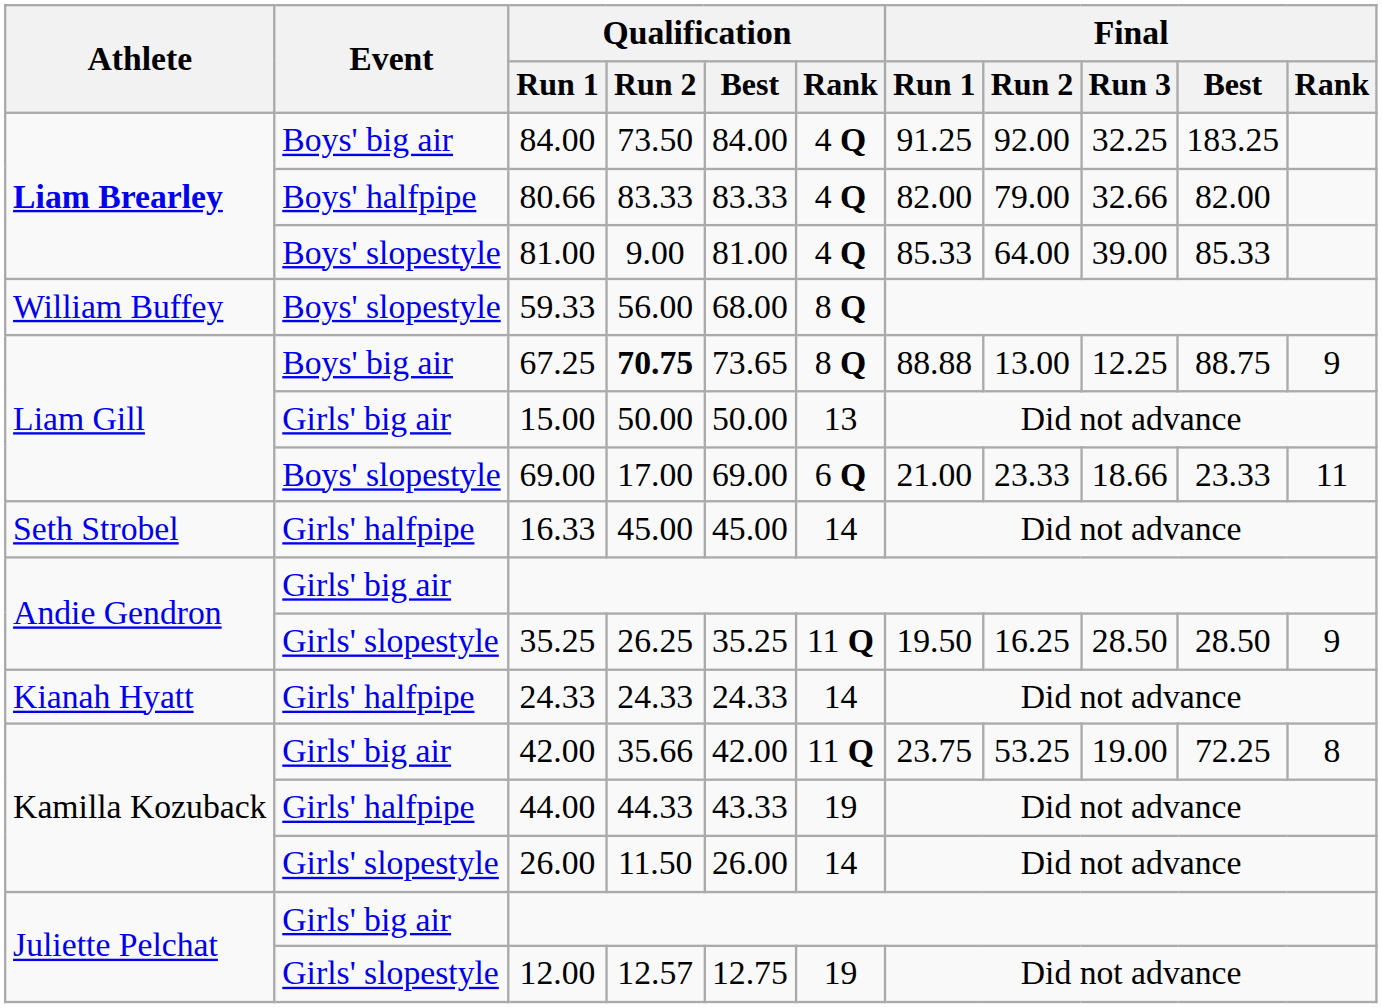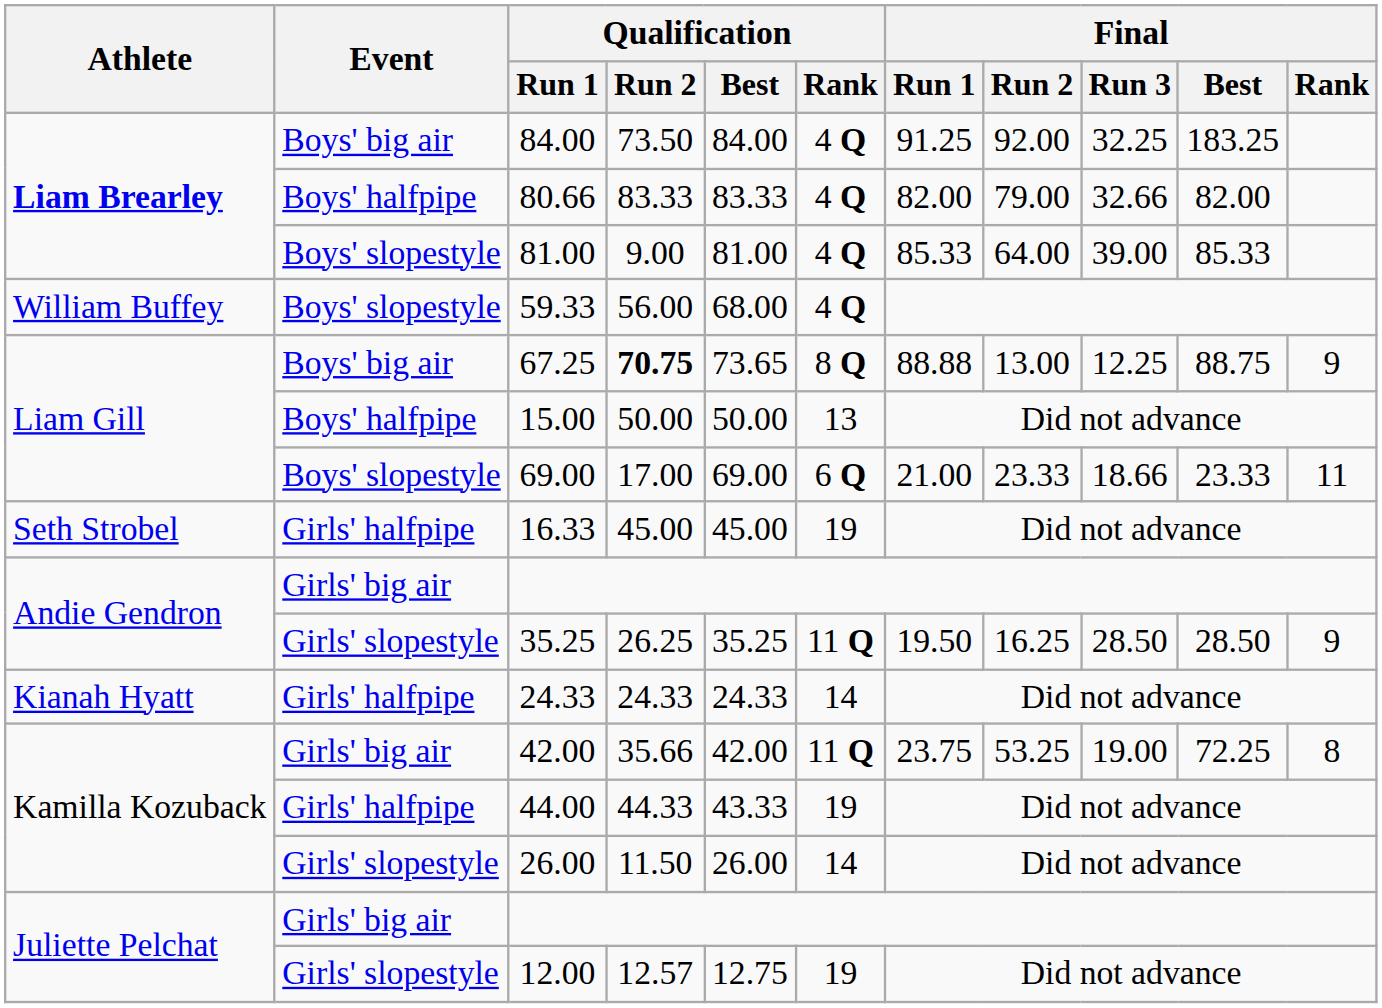 <table class="wikitable" style="font-size:90%">
 <tr>
 <th rowspan=2>Athlete</th>
 <th rowspan=2>Event</th>
 <th colspan=4>Qualification</th>
 <th colspan=5>Final</th>
 </tr>
 <tr style="font-size:95%">
 <th>Run 1</th>
 <th>Run 2</th>
 <th>Best</th>
 <th>Rank</th>
 <th>Run 1</th>
 <th>Run 2</th>
 <th>Run 3</th>
 <th>Best</th>
 <th>Rank</th>
 </tr>
 <tr align=center>
 <td align=left rowspan=3><strong><a href='#'>Liam Brearley</a></strong></td>
 <td align=left><a href='#'>Boys' big air</a></td>
 <td>84.00</td>
 <td>73.50</td>
 <td>84.00</td>
 <td>4 <strong>Q</strong></td>
 <td>91.25</td>
 <td>92.00</td>
 <td>32.25</td>
 <td>183.25</td>
 <td></td>
 </tr>
 <tr align=center>
 <td align=left><a href='#'>Boys' halfpipe</a></td>
 <td>80.66</td>
 <td>83.33</td>
 <td>83.33</td>
 <td>4 <strong>Q</strong></td>
 <td>82.00</td>
 <td>79.00</td>
 <td>32.66</td>
 <td>82.00</td>
 <td></td>
 </tr>
 <tr align=center>
 <td align=left><a href='#'>Boys' slopestyle</a></td>
 <td>81.00</td>
 <td>9.00</td>
 <td>81.00</td>
 <td>4 <strong>Q</strong></td>
 <td>85.33</td>
 <td>64.00</td>
 <td>39.00</td>
 <td>85.33</td>
 <td></td>
 </tr>
 <tr align=center>
 <td align=left><a href='#'>William Buffey</a></td>
 <td align=left><a href='#'>Boys' slopestyle</a></td>
 <td>59.33</td>
 <td>56.00</td>
 <td>68.00</td>
-<td>8 <strong>Q</strong></td>
+<td>4 <strong>Q</strong></td>
 <td colspan=5></td>
 </tr>
 <tr align=center>
 <td align=left rowspan=3><a href='#'>Liam Gill</a></td>
 <td align=left><a href='#'>Boys' big air</a></td>
 <td>67.25</td>
 <td><strong>70.75</strong></td>
 <td>73.65</td>
 <td>8 <strong>Q</strong></td>
 <td>88.88</td>
 <td>13.00</td>
 <td>12.25</td>
 <td>88.75</td>
 <td>9</td>
 </tr>
 <tr align=center>
-<td align=left><a href='#'>Girls' big air</a></td>
+<td align=left><a href='#'>Boys' halfpipe</a></td>
 <td>15.00</td>
 <td>50.00</td>
 <td>50.00</td>
 <td>13</td>
 <td colspan=5>Did not advance</td>
 </tr>
 <tr align=center>
 <td align=left><a href='#'>Boys' slopestyle</a></td>
 <td>69.00</td>
 <td>17.00</td>
 <td>69.00</td>
 <td>6 <strong>Q</strong></td>
 <td>21.00</td>
 <td>23.33</td>
 <td>18.66</td>
 <td>23.33</td>
 <td>11</td>
 </tr>
 <tr align=center>
 <td align=left><a href='#'>Seth Strobel</a></td>
 <td align=left><a href='#'>Girls' halfpipe</a></td>
 <td>16.33</td>
 <td>45.00</td>
 <td>45.00</td>
-<td>14</td>
+<td>19</td>
 <td colspan=5>Did not advance</td>
 </tr>
 <tr align=center>
 <td align=left rowspan=2><a href='#'>Andie Gendron</a></td>
 <td align=left><a href='#'>Girls' big air</a></td>
 <td colspan=9></td>
 </tr>
 <tr align=center>
 <td align=left><a href='#'>Girls' slopestyle</a></td>
 <td>35.25</td>
 <td>26.25</td>
 <td>35.25</td>
 <td>11 <strong>Q</strong></td>
 <td>19.50</td>
 <td>16.25</td>
 <td>28.50</td>
 <td>28.50</td>
 <td>9</td>
 </tr>
 <tr align=center>
 <td align=left><a href='#'>Kianah Hyatt</a></td>
 <td align=left><a href='#'>Girls' halfpipe</a></td>
 <td>24.33</td>
 <td>24.33</td>
 <td>24.33</td>
 <td>14</td>
 <td colspan=5>Did not advance</td>
 </tr>
 <tr align=center>
 <td align=left rowspan=3>Kamilla Kozuback</td>
 <td align=left><a href='#'>Girls' big air</a></td>
 <td>42.00</td>
 <td>35.66</td>
 <td>42.00</td>
 <td>11 <strong>Q</strong></td>
 <td>23.75</td>
 <td>53.25</td>
 <td>19.00</td>
 <td>72.25</td>
 <td>8</td>
 </tr>
 <tr align=center>
 <td align=left><a href='#'>Girls' halfpipe</a></td>
 <td>44.00</td>
 <td>44.33</td>
 <td>43.33</td>
 <td>19</td>
 <td colspan=5>Did not advance</td>
 </tr>
 <tr align=center>
 <td align=left><a href='#'>Girls' slopestyle</a></td>
 <td>26.00</td>
 <td>11.50</td>
 <td>26.00</td>
 <td>14</td>
 <td colspan=5>Did not advance</td>
 </tr>
 <tr align=center>
 <td align=left rowspan=2><a href='#'>Juliette Pelchat</a></td>
 <td align=left><a href='#'>Girls' big air</a></td>
 <td colspan=9></td>
 </tr>
 <tr align=center>
 <td align=left><a href='#'>Girls' slopestyle</a></td>
 <td>12.00</td>
 <td>12.57</td>
 <td>12.75</td>
 <td>19</td>
 <td colspan=9>Did not advance</td>
 </tr>
 </table>
